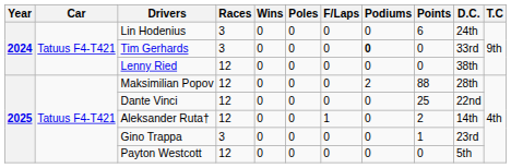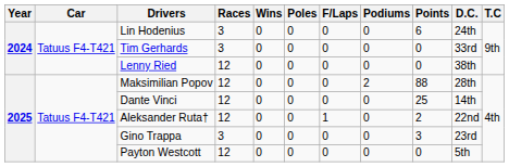 <table class="wikitable" style="font-size:85%">
 <tr>
 <th>Year</th>
 <th>Car</th>
 <th>Drivers</th>
 <th>Races</th>
 <th>Wins</th>
 <th>Poles</th>
 <th>F/Laps</th>
 <th>Podiums</th>
 <th>Points</th>
 <th>D.C.</th>
 <th><strong>T.C</strong></th>
 </tr>
 <tr>
 <th rowspan="3"><a href='#'>2024</a></th>
 <td rowspan="3"><a href='#'>Tatuus F4-T421</a></td>
 <td> Lin Hodenius</td>
 <td>3</td>
 <td>0</td>
 <td>0</td>
 <td>0</td>
 <td>0</td>
 <td>6</td>
 <td>24th</td>
 <td rowspan="3">9th</td>
 </tr>
 <tr>
 <td> <a href='#'>Tim Gerhards</a></td>
 <td>3</td>
 <td>0</td>
 <td>0</td>
 <td>0</td>
-<td><strong>0</strong></td>
+<td>0</td>
 <td>0</td>
 <td>33rd</td>
 </tr>
 <tr>
 <td> <a href='#'>Lenny Ried</a></td>
 <td>12</td>
 <td>0</td>
 <td>0</td>
 <td>0</td>
 <td>0</td>
 <td>0</td>
 <td>38th</td>
 </tr>
 <tr>
 <th rowspan="5"><a href='#'>2025</a></th>
 <td rowspan="5"><a href='#'>Tatuus F4-T421</a></td>
 <td> Maksimilian Popov</td>
 <td>12</td>
 <td>0</td>
 <td>0</td>
 <td>0</td>
 <td>2</td>
 <td>88</td>
 <td>28th</td>
 <td rowspan="5">4th</td>
 </tr>
 <tr>
 <td> Dante Vinci</td>
 <td>12</td>
 <td>0</td>
 <td>0</td>
 <td>0</td>
 <td>0</td>
 <td>25</td>
-<td>22nd</td>
+<td>14th</td>
 </tr>
 <tr>
 <td> Aleksander Ruta†</td>
 <td>12</td>
 <td>0</td>
 <td>0</td>
 <td>1</td>
 <td>0</td>
 <td>2</td>
-<td>14th</td>
+<td>22nd</td>
 </tr>
 <tr>
 <td> Gino Trappa</td>
 <td>3</td>
 <td>0</td>
 <td>0</td>
 <td>0</td>
 <td>0</td>
-<td>1</td>
+<td>3</td>
 <td>23rd</td>
 </tr>
 <tr>
 <td> Payton Westcott</td>
 <td>12</td>
 <td>0</td>
 <td>0</td>
 <td>0</td>
 <td>0</td>
 <td>0</td>
 <td>5th</td>
 </tr>
 </table>
